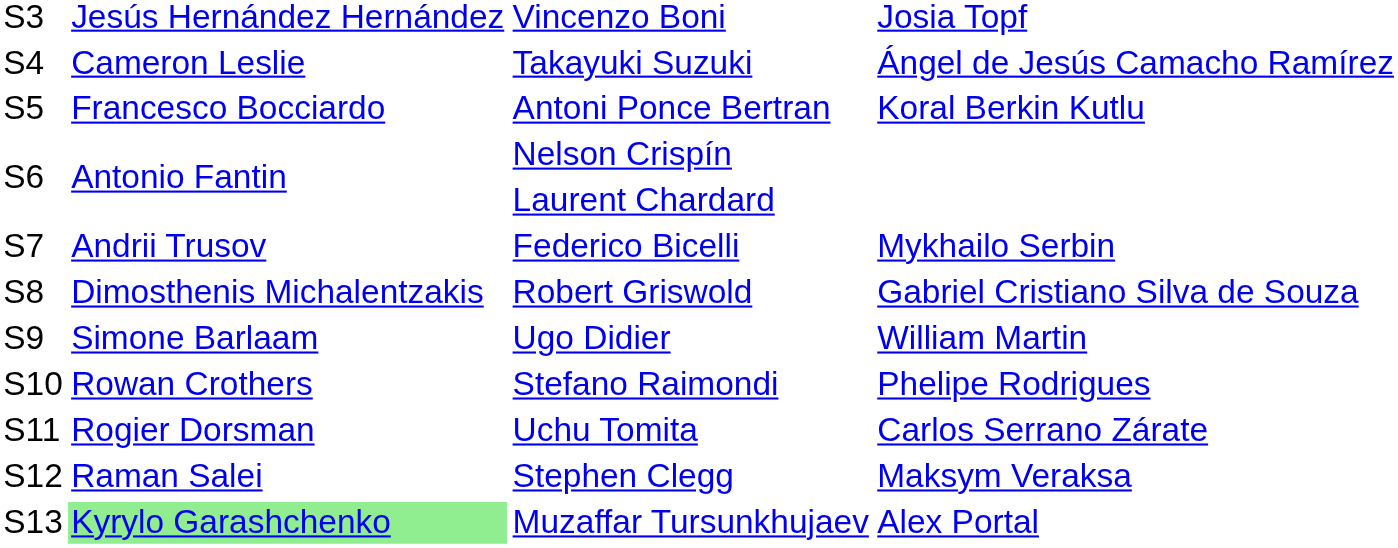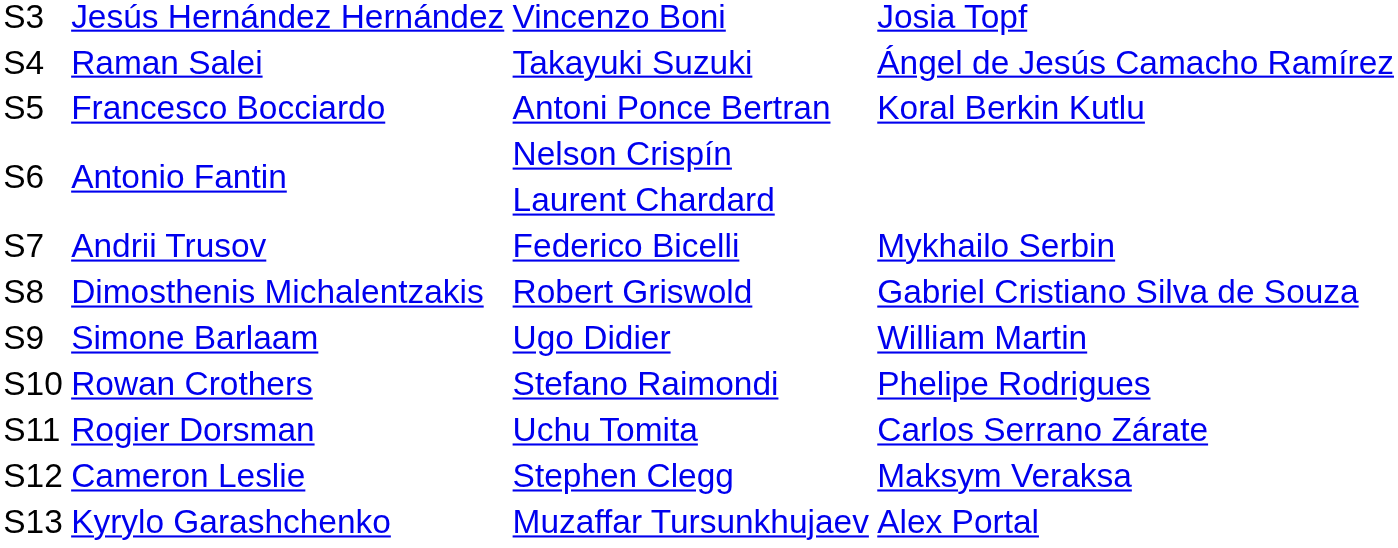 <table>
 <tr>
 <td>S3</td>
 <td><a href='#'>Jesús Hernández Hernández</a><br></td>
 <td><a href='#'>Vincenzo Boni</a><br></td>
 <td><a href='#'>Josia Topf</a><br></td>
 </tr>
 <tr>
 <td>S4</td>
-<td><a href='#'>Cameron Leslie</a><br></td>
+<td><a href='#'>Raman Salei</a><br></td>
 <td><a href='#'>Takayuki Suzuki</a><br></td>
 <td><a href='#'>Ángel de Jesús Camacho Ramírez</a><br></td>
 </tr>
 <tr>
 <td>S5</td>
 <td><a href='#'>Francesco Bocciardo</a><br></td>
 <td><a href='#'>Antoni Ponce Bertran</a><br></td>
 <td><a href='#'>Koral Berkin Kutlu</a><br></td>
 </tr>
 <tr>
 <td rowspan=2>S6</td>
 <td rowspan=2><a href='#'>Antonio Fantin</a><br></td>
 <td><a href='#'>Nelson Crispín</a><br></td>
 </tr>
 <tr>
 <td><a href='#'>Laurent Chardard</a><br></td>
 <td></td>
 </tr>
 <tr>
 <td>S7</td>
 <td><a href='#'>Andrii Trusov</a><br></td>
 <td><a href='#'>Federico Bicelli</a><br></td>
 <td><a href='#'>Mykhailo Serbin</a><br></td>
 </tr>
 <tr>
 <td>S8</td>
 <td><a href='#'>Dimosthenis Michalentzakis</a><br></td>
 <td><a href='#'>Robert Griswold</a><br></td>
 <td><a href='#'>Gabriel Cristiano Silva de Souza</a><br></td>
 </tr>
 <tr>
 <td>S9</td>
 <td><a href='#'>Simone Barlaam</a><br></td>
 <td><a href='#'>Ugo Didier</a><br></td>
 <td><a href='#'>William Martin</a><br></td>
 </tr>
 <tr>
 <td>S10</td>
 <td><a href='#'>Rowan Crothers</a><br></td>
 <td><a href='#'>Stefano Raimondi</a><br></td>
 <td><a href='#'>Phelipe Rodrigues</a><br></td>
 </tr>
 <tr>
 <td>S11</td>
 <td><a href='#'>Rogier Dorsman</a><br></td>
 <td><a href='#'>Uchu Tomita</a><br></td>
 <td><a href='#'>Carlos Serrano Zárate</a><br></td>
 </tr>
 <tr>
 <td>S12</td>
-<td><a href='#'>Raman Salei</a><br></td>
+<td><a href='#'>Cameron Leslie</a><br></td>
 <td><a href='#'>Stephen Clegg</a><br></td>
 <td><a href='#'>Maksym Veraksa</a><br></td>
 </tr>
 <tr>
 <td>S13</td>
-<td style="background: lightgreen;"><a href='#'>Kyrylo Garashchenko</a><br></td>
+<td><a href='#'>Kyrylo Garashchenko</a><br></td>
 <td><a href='#'>Muzaffar Tursunkhujaev</a><br></td>
 <td><a href='#'>Alex Portal</a><br></td>
 </tr>
 </table>
